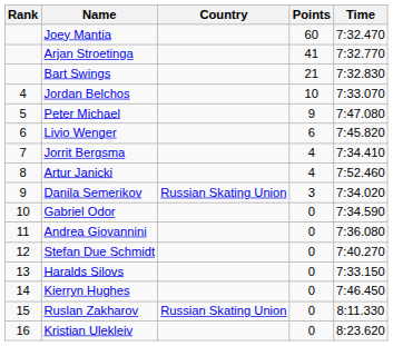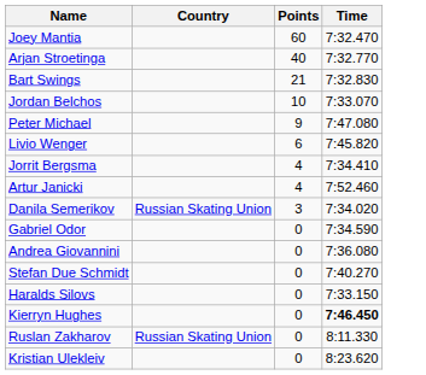 <table class="wikitable sortable" style="text-align:center">
 <tr>
-<th>Rank</th>
 <th>Name</th>
 <th>Country</th>
 <th>Points</th>
 <th>Time</th>
 </tr>
 <tr>
-<td></td>
 <td align=left><a href='#'>Joey Mantia</a></td>
 <td align=left></td>
 <td>60</td>
 <td>7:32.470</td>
 </tr>
 <tr>
-<td></td>
 <td align=left><a href='#'>Arjan Stroetinga</a></td>
 <td align=left></td>
-<td>41</td>
+<td>40</td>
 <td>7:32.770</td>
 </tr>
 <tr>
-<td></td>
 <td align=left><a href='#'>Bart Swings</a></td>
 <td align=left></td>
 <td>21</td>
 <td>7:32.830</td>
 </tr>
 <tr>
-<td>4</td>
 <td align=left><a href='#'>Jordan Belchos</a></td>
 <td align=left></td>
 <td>10</td>
 <td>7:33.070</td>
 </tr>
 <tr>
-<td>5</td>
 <td align=left><a href='#'>Peter Michael</a></td>
 <td align=left></td>
 <td>9</td>
 <td>7:47.080</td>
 </tr>
 <tr>
-<td>6</td>
 <td align=left><a href='#'>Livio Wenger</a></td>
 <td align=left></td>
 <td>6</td>
 <td>7:45.820</td>
 </tr>
 <tr>
-<td>7</td>
 <td align=left><a href='#'>Jorrit Bergsma</a></td>
 <td align=left></td>
 <td>4</td>
 <td>7:34.410</td>
 </tr>
 <tr>
-<td>8</td>
 <td align=left><a href='#'>Artur Janicki</a></td>
 <td align=left></td>
 <td>4</td>
 <td>7:52.460</td>
 </tr>
 <tr>
-<td>9</td>
 <td align=left><a href='#'>Danila Semerikov</a></td>
 <td align=left><a href='#'>Russian Skating Union</a></td>
 <td>3</td>
 <td>7:34.020</td>
 </tr>
 <tr>
-<td>10</td>
 <td align=left><a href='#'>Gabriel Odor</a></td>
 <td align=left></td>
 <td>0</td>
 <td>7:34.590</td>
 </tr>
 <tr>
-<td>11</td>
 <td align=left><a href='#'>Andrea Giovannini</a></td>
 <td align=left></td>
 <td>0</td>
 <td>7:36.080</td>
 </tr>
 <tr>
-<td>12</td>
 <td align=left><a href='#'>Stefan Due Schmidt</a></td>
 <td align=left></td>
 <td>0</td>
 <td>7:40.270</td>
 </tr>
 <tr>
-<td>13</td>
 <td align=left><a href='#'>Haralds Silovs</a></td>
 <td align=left></td>
 <td>0</td>
 <td>7:33.150</td>
 </tr>
 <tr>
-<td>14</td>
 <td align=left><a href='#'>Kierryn Hughes</a></td>
 <td align=left></td>
 <td>0</td>
-<td>7:46.450</td>
+<td><strong>7:46.450</strong></td>
 </tr>
 <tr>
-<td>15</td>
 <td align=left><a href='#'>Ruslan Zakharov</a></td>
 <td align=left><a href='#'>Russian Skating Union</a></td>
 <td>0</td>
 <td>8:11.330</td>
 </tr>
 <tr>
-<td>16</td>
 <td align=left><a href='#'>Kristian Ulekleiv</a></td>
 <td align=left></td>
 <td>0</td>
 <td>8:23.620</td>
 </tr>
 </table>
